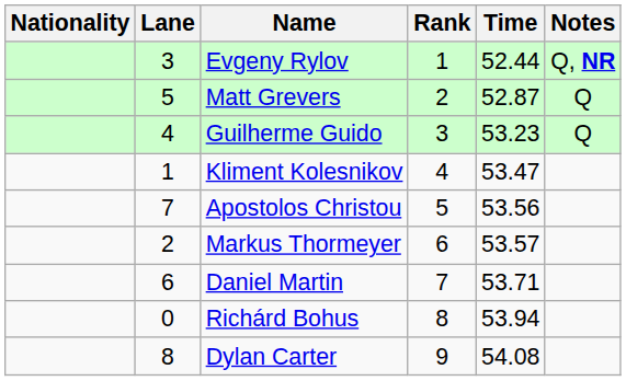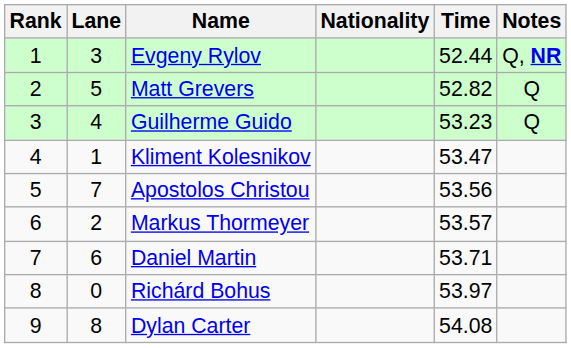 <table class="wikitable sortable" style="text-align:center">
 <tr>
-<th>Nationality</th>
+<th>Rank</th>
 <th>Lane</th>
 <th>Name</th>
-<th>Rank</th>
+<th>Nationality</th>
 <th>Time</th>
 <th>Notes</th>
 </tr>
 <tr bgcolor=ccffcc>
-<td align=left></td>
+<td>1</td>
 <td>3</td>
 <td align=left><a href='#'>Evgeny Rylov</a></td>
-<td>1</td>
+<td align=left></td>
 <td>52.44</td>
 <td>Q, <strong><a href='#'>NR</a></strong></td>
 </tr>
 <tr bgcolor=ccffcc>
-<td align=left></td>
+<td>2</td>
 <td>5</td>
 <td align=left><a href='#'>Matt Grevers</a></td>
-<td>2</td>
-<td>52.87</td>
+<td align=left></td>
+<td>52.82</td>
 <td>Q</td>
 </tr>
 <tr bgcolor=ccffcc>
-<td align=left></td>
+<td>3</td>
 <td>4</td>
 <td align=left><a href='#'>Guilherme Guido</a></td>
-<td>3</td>
+<td align=left></td>
 <td>53.23</td>
 <td>Q</td>
 </tr>
 <tr>
-<td align=left></td>
+<td>4</td>
 <td>1</td>
 <td align=left><a href='#'>Kliment Kolesnikov</a></td>
-<td>4</td>
+<td align=left></td>
 <td>53.47</td>
 <td></td>
 </tr>
 <tr>
-<td align=left></td>
+<td>5</td>
 <td>7</td>
 <td align=left><a href='#'>Apostolos Christou</a></td>
-<td>5</td>
+<td align=left></td>
 <td>53.56</td>
 <td></td>
 </tr>
 <tr>
-<td align=left></td>
+<td>6</td>
 <td>2</td>
 <td align=left><a href='#'>Markus Thormeyer</a></td>
-<td>6</td>
+<td align=left></td>
 <td>53.57</td>
 <td></td>
 </tr>
 <tr>
-<td align=left></td>
+<td>7</td>
 <td>6</td>
 <td align=left><a href='#'>Daniel Martin</a></td>
-<td>7</td>
+<td align=left></td>
 <td>53.71</td>
 <td></td>
 </tr>
 <tr>
-<td align=left></td>
+<td>8</td>
 <td>0</td>
 <td align=left><a href='#'>Richárd Bohus</a></td>
-<td>8</td>
-<td>53.94</td>
+<td align=left></td>
+<td>53.97</td>
 <td></td>
 </tr>
 <tr>
-<td align=left></td>
+<td>9</td>
 <td>8</td>
 <td align=left><a href='#'>Dylan Carter</a></td>
-<td>9</td>
+<td align=left></td>
 <td>54.08</td>
 <td></td>
 </tr>
 </table>
